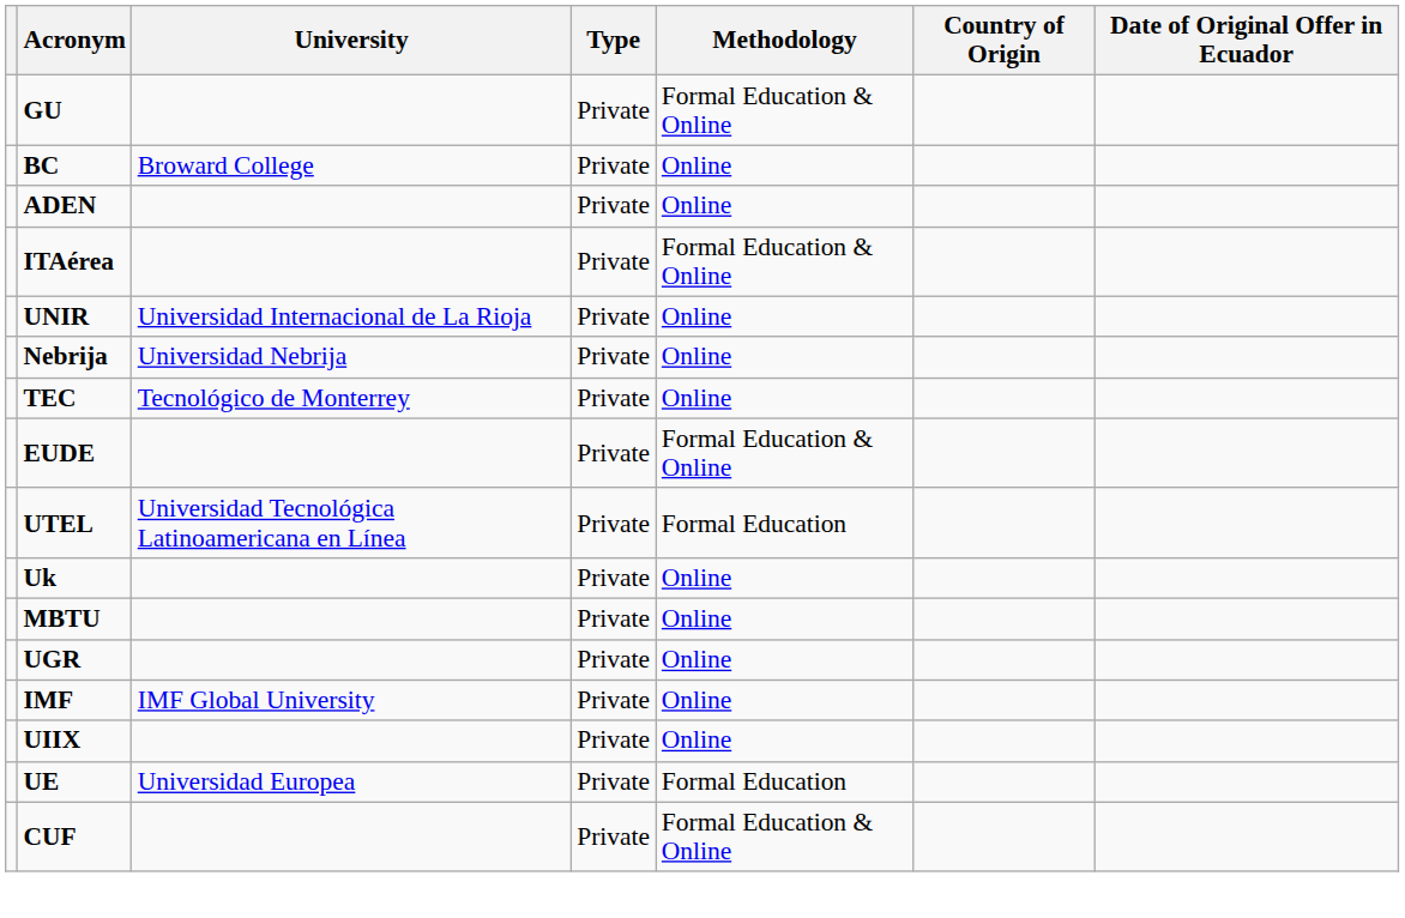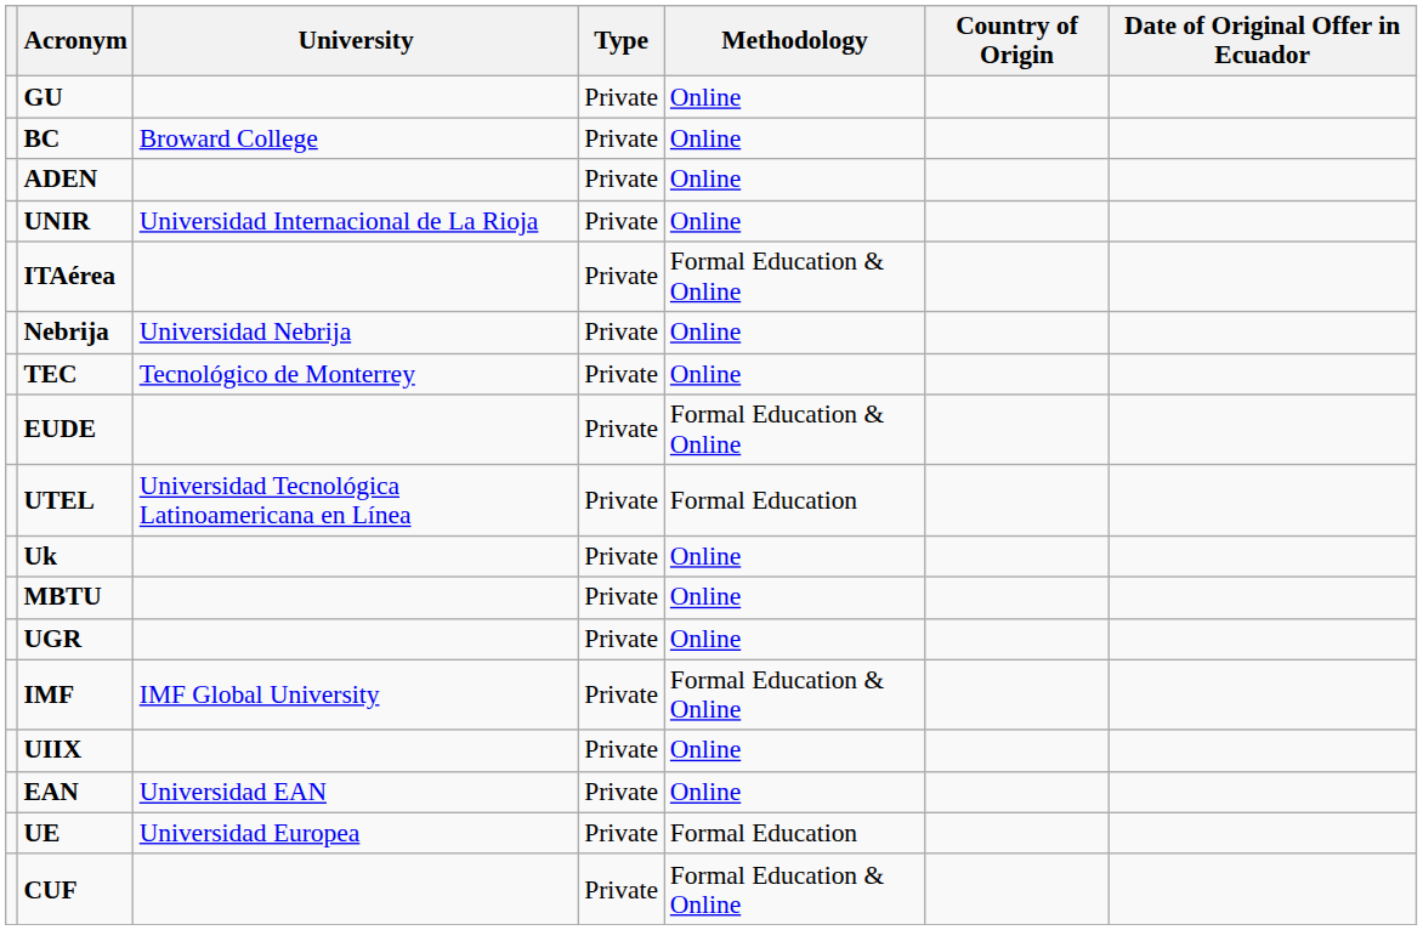 <table class="wikitable sortable">
 <tr>
 <th></th>
 <th>Acronym</th>
 <th>University</th>
 <th>Type</th>
 <th>Methodology</th>
 <th>Country of Origin</th>
 <th>Date of Original Offer in Ecuador</th>
 </tr>
 <tr>
 <td></td>
 <td><strong>GU</strong></td>
 <td></td>
 <td>Private</td>
-<td>Formal Education & <a href='#'>Online</a></td>
+<td><a href='#'>Online</a></td>
 <td></td>
 <td></td>
 </tr>
 <tr>
 <td></td>
 <td><strong>BC</strong></td>
 <td><a href='#'>Broward College</a></td>
 <td>Private</td>
 <td><a href='#'>Online</a></td>
 <td></td>
 <td></td>
 </tr>
 <tr>
 <td></td>
 <td><strong>ADEN</strong></td>
 <td></td>
 <td>Private</td>
 <td><a href='#'>Online</a></td>
 <td></td>
 <td></td>
 </tr>
 <tr>
 <td></td>
-<td><strong>ITAérea</strong></td>
-<td></td>
+<td><strong>UNIR</strong></td>
+<td><a href='#'>Universidad Internacional de La Rioja</a></td>
 <td>Private</td>
-<td>Formal Education & <a href='#'>Online</a></td>
+<td><a href='#'>Online</a></td>
 <td></td>
 <td></td>
 </tr>
 <tr>
 <td></td>
-<td><strong>UNIR</strong></td>
-<td><a href='#'>Universidad Internacional de La Rioja</a></td>
+<td><strong>ITAérea</strong></td>
+<td></td>
 <td>Private</td>
-<td><a href='#'>Online</a></td>
+<td>Formal Education & <a href='#'>Online</a></td>
 <td></td>
 <td></td>
 </tr>
 <tr>
 <td></td>
 <td><strong>Nebrija</strong></td>
 <td><a href='#'>Universidad Nebrija</a></td>
 <td>Private</td>
 <td><a href='#'>Online</a></td>
 <td></td>
 <td></td>
 </tr>
 <tr>
 <td></td>
 <td><strong>TEC</strong></td>
 <td><a href='#'>Tecnológico de Monterrey</a></td>
 <td>Private</td>
 <td><a href='#'>Online</a></td>
 <td></td>
 <td></td>
 </tr>
 <tr>
 <td></td>
 <td><strong>EUDE</strong></td>
 <td></td>
 <td>Private</td>
 <td>Formal Education & <a href='#'>Online</a></td>
 <td></td>
 <td></td>
 </tr>
 <tr>
 <td></td>
 <td><strong>UTEL</strong></td>
 <td><a href='#'>Universidad Tecnológica Latinoamericana en Línea</a></td>
 <td>Private</td>
 <td>Formal Education</td>
 <td></td>
 <td></td>
 </tr>
 <tr>
 <td></td>
 <td><strong>Uk</strong></td>
 <td></td>
 <td>Private</td>
 <td><a href='#'>Online</a></td>
 <td></td>
 <td></td>
 </tr>
 <tr>
 <td></td>
 <td><strong>MBTU</strong></td>
 <td></td>
 <td>Private</td>
 <td><a href='#'>Online</a></td>
 <td></td>
 <td></td>
 </tr>
 <tr>
 <td></td>
 <td><strong>UGR</strong></td>
 <td></td>
 <td>Private</td>
 <td><a href='#'>Online</a></td>
 <td></td>
 <td></td>
 </tr>
 <tr>
 <td></td>
 <td><strong>IMF</strong></td>
 <td><a href='#'>IMF Global University</a></td>
 <td>Private</td>
-<td><a href='#'>Online</a></td>
+<td>Formal Education & <a href='#'>Online</a></td>
 <td></td>
 <td></td>
 </tr>
 <tr>
 <td></td>
 <td><strong>UIIX</strong></td>
 <td></td>
+<td>Private</td>
+<td><a href='#'>Online</a></td>
+<td></td>
+<td></td>
+</tr>
+<tr>
+<td></td>
+<td><strong>EAN</strong></td>
+<td><a href='#'>Universidad EAN</a></td>
 <td>Private</td>
 <td><a href='#'>Online</a></td>
 <td></td>
 <td></td>
 </tr>
 <tr>
 <td></td>
 <td><strong>UE</strong></td>
 <td><a href='#'>Universidad Europea</a></td>
 <td>Private</td>
 <td>Formal Education</td>
 <td></td>
 <td></td>
 </tr>
 <tr>
 <td></td>
 <td><strong>CUF</strong></td>
 <td></td>
 <td>Private</td>
 <td>Formal Education & <a href='#'>Online</a></td>
 <td></td>
 <td></td>
 </tr>
 </table>
